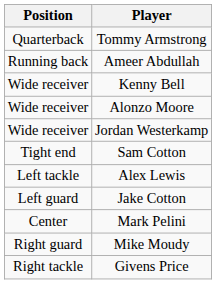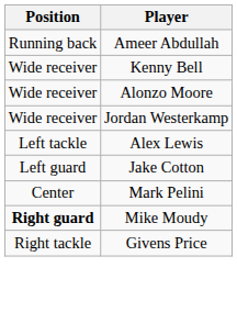 <table class="wikitable" style="text-align: center;">
 <tr>
 <th>Position</th>
 <th>Player</th>
-</tr>
-<tr>
-<td>Quarterback</td>
-<td>Tommy Armstrong</td>
 </tr>
 <tr>
 <td>Running back</td>
 <td>Ameer Abdullah</td>
 </tr>
 <tr>
 <td>Wide receiver</td>
 <td>Kenny Bell</td>
 </tr>
 <tr>
 <td>Wide receiver</td>
 <td>Alonzo Moore</td>
 </tr>
 <tr>
 <td>Wide receiver</td>
 <td>Jordan Westerkamp</td>
 </tr>
 <tr>
-<td>Tight end</td>
-<td>Sam Cotton</td>
-</tr>
-<tr>
 <td>Left tackle</td>
 <td>Alex Lewis</td>
 </tr>
 <tr>
 <td>Left guard</td>
 <td>Jake Cotton</td>
 </tr>
 <tr>
 <td>Center</td>
 <td>Mark Pelini</td>
 </tr>
 <tr>
-<td>Right guard</td>
+<td><strong>Right guard</strong></td>
 <td>Mike Moudy</td>
 </tr>
 <tr>
 <td>Right tackle</td>
 <td>Givens Price</td>
 </tr>
 </table>
